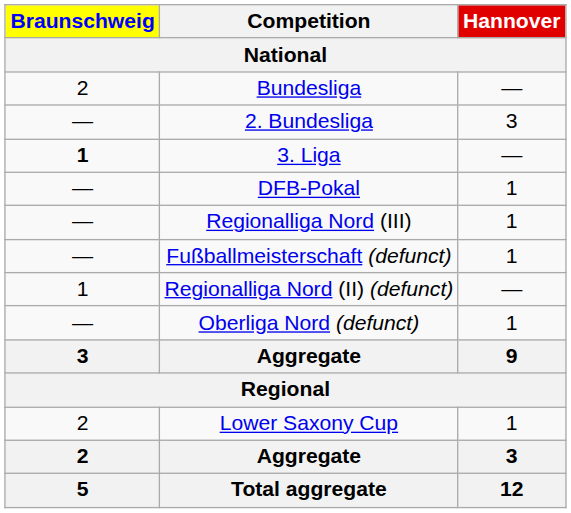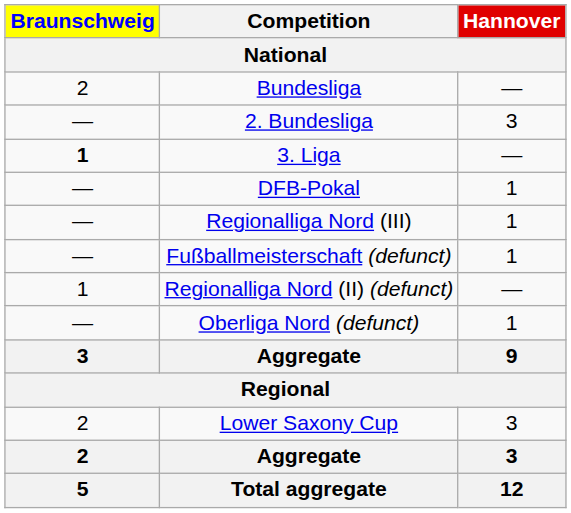 <table class="wikitable sortable" style="width:auto; margin:auto;">
 <tr>
 <th style="color:blue; background-color:yellow;">Braunschweig</th>
 <th>Competition</th>
 <th style="color:white; background-color:#E00000;">Hannover</th>
 </tr>
 <tr style="text-align:center;">
 <th colspan="4">National</th>
 </tr>
 <tr style="text-align:center;">
 <td>2</td>
 <td><a href='#'>Bundesliga</a></td>
 <td>—</td>
 </tr>
 <tr style="text-align:center;">
 <td>—</td>
 <td><a href='#'>2. Bundesliga</a></td>
 <td>3</td>
 </tr>
 <tr style="text-align:center;">
 <td><strong>1</strong></td>
 <td><a href='#'>3. Liga</a></td>
 <td>—</td>
 </tr>
 <tr style="text-align:center;">
 <td>—</td>
 <td><a href='#'>DFB-Pokal</a></td>
 <td>1</td>
 </tr>
 <tr style="text-align:center;">
 <td>—</td>
 <td><a href='#'>Regionalliga Nord</a> (III)</td>
 <td>1</td>
 </tr>
 <tr style="text-align:center;">
 <td>—</td>
 <td><a href='#'>Fußballmeisterschaft</a> <em>(defunct)</em></td>
 <td>1</td>
 </tr>
 <tr style="text-align:center;">
 <td>1</td>
 <td><a href='#'>Regionalliga Nord</a> (II) <em>(defunct)</em></td>
 <td>—</td>
 </tr>
 <tr style="text-align:center;">
 <td>—</td>
 <td><a href='#'>Oberliga Nord</a> <em>(defunct)</em></td>
 <td>1</td>
 </tr>
 <tr align="center">
 <th>3</th>
 <th>Aggregate</th>
 <th>9</th>
 </tr>
 <tr style="text-align:center;">
 <th colspan="4">Regional</th>
 </tr>
 <tr style="text-align:center;">
 <td>2</td>
 <td><a href='#'>Lower Saxony Cup</a></td>
-<td>1</td>
+<td>3</td>
 </tr>
 <tr align="center">
 <th>2</th>
 <th>Aggregate</th>
 <th>3</th>
 </tr>
 <tr align="center">
 <th>5</th>
 <th>Total aggregate</th>
 <th>12</th>
 </tr>
 </table>
